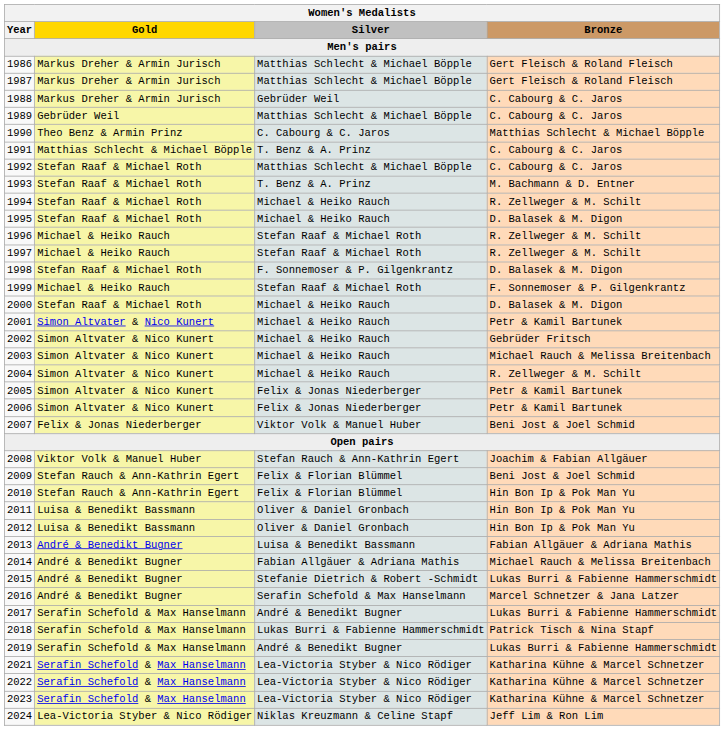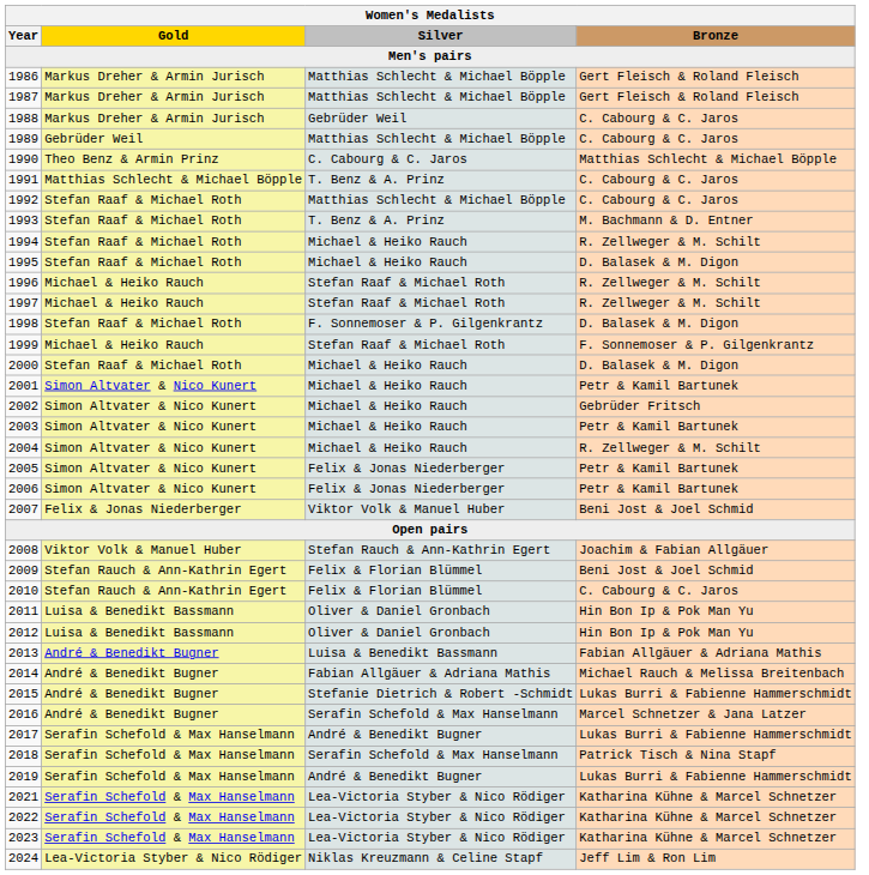 <table class="wikitable">
 <tr>
 <th colspan="5" style="text-align:center;"><strong>Women's Medalists</strong></th>
 </tr>
 <tr>
 <th>Year</th>
 <td style="text-align:center; background:gold;"><strong>Gold</strong></td>
 <td style="text-align:center; background:silver;"><strong>Silver</strong></td>
 <td style="text-align:center; background:#c96;"><strong>Bronze</strong></td>
 </tr>
 <tr style="background:#eee">
 <td style="text-align:center" colspan="4"><strong>Men's pairs</strong></td>
 </tr>
 <tr>
 <td>1986</td>
 <td bgcolor="#F7F6A8"> Markus Dreher & Armin Jurisch</td>
 <td bgcolor="#DCE5E5"> Matthias Schlecht & Michael Böpple</td>
 <td bgcolor="#FFDAB9"> Gert Fleisch & Roland Fleisch</td>
 </tr>
 <tr>
 <td>1987</td>
 <td bgcolor="#F7F6A8"> Markus Dreher & Armin Jurisch</td>
 <td bgcolor="#DCE5E5"> Matthias Schlecht & Michael Böpple</td>
 <td bgcolor="#FFDAB9"> Gert Fleisch & Roland Fleisch</td>
 </tr>
 <tr>
 <td>1988</td>
 <td bgcolor="#F7F6A8"> Markus Dreher & Armin Jurisch</td>
 <td bgcolor="#DCE5E5"> Gebrüder Weil</td>
 <td bgcolor="#FFDAB9"> C. Cabourg & C. Jaros</td>
 </tr>
 <tr>
 <td>1989</td>
 <td bgcolor="#F7F6A8"> Gebrüder Weil</td>
 <td bgcolor="#DCE5E5"> Matthias Schlecht & Michael Böpple</td>
 <td bgcolor="#FFDAB9"> C. Cabourg & C. Jaros</td>
 </tr>
 <tr>
 <td>1990</td>
 <td bgcolor="#F7F6A8"> Theo Benz & Armin Prinz</td>
 <td bgcolor="#DCE5E5"> C. Cabourg & C. Jaros</td>
 <td bgcolor="#FFDAB9"> Matthias Schlecht & Michael Böpple</td>
 </tr>
 <tr>
 <td>1991</td>
 <td bgcolor="#F7F6A8"> Matthias Schlecht & Michael Böpple</td>
 <td bgcolor="#DCE5E5"> T. Benz & A. Prinz</td>
 <td bgcolor="#FFDAB9"> C. Cabourg & C. Jaros</td>
 </tr>
 <tr>
 <td>1992</td>
 <td bgcolor="#F7F6A8"> Stefan Raaf & Michael Roth</td>
 <td bgcolor="#DCE5E5"> Matthias Schlecht & Michael Böpple</td>
 <td bgcolor="#FFDAB9"> C. Cabourg & C. Jaros</td>
 </tr>
 <tr>
 <td>1993</td>
 <td bgcolor="#F7F6A8"> Stefan Raaf & Michael Roth</td>
 <td bgcolor="#DCE5E5"> T. Benz & A. Prinz</td>
 <td bgcolor="#FFDAB9"> M. Bachmann & D. Entner</td>
 </tr>
 <tr>
 <td>1994</td>
 <td bgcolor="#F7F6A8"> Stefan Raaf & Michael Roth</td>
 <td bgcolor="#DCE5E5"> Michael & Heiko Rauch</td>
 <td bgcolor="#FFDAB9"> R. Zellweger & M. Schilt</td>
 </tr>
 <tr>
 <td>1995</td>
 <td bgcolor="#F7F6A8"> Stefan Raaf & Michael Roth</td>
 <td bgcolor="#DCE5E5"> Michael & Heiko Rauch</td>
 <td bgcolor="#FFDAB9"> D. Balasek & M. Digon</td>
 </tr>
 <tr>
 <td>1996</td>
 <td bgcolor="#F7F6A8"> Michael & Heiko Rauch</td>
 <td bgcolor="#DCE5E5"> Stefan Raaf & Michael Roth</td>
 <td bgcolor="#FFDAB9"> R. Zellweger & M. Schilt</td>
 </tr>
 <tr>
 <td>1997</td>
 <td bgcolor="#F7F6A8"> Michael & Heiko Rauch</td>
 <td bgcolor="#DCE5E5"> Stefan Raaf & Michael Roth</td>
 <td bgcolor="#FFDAB9"> R. Zellweger & M. Schilt</td>
 </tr>
 <tr>
 <td>1998</td>
 <td bgcolor="#F7F6A8"> Stefan Raaf & Michael Roth</td>
 <td bgcolor="#DCE5E5"> F. Sonnemoser & P. Gilgenkrantz</td>
 <td bgcolor="#FFDAB9"> D. Balasek & M. Digon</td>
 </tr>
 <tr>
 <td>1999</td>
 <td bgcolor="#F7F6A8"> Michael & Heiko Rauch</td>
 <td bgcolor="#DCE5E5"> Stefan Raaf & Michael Roth</td>
 <td bgcolor="#FFDAB9"> F. Sonnemoser & P. Gilgenkrantz</td>
 </tr>
 <tr>
 <td>2000</td>
 <td bgcolor="#F7F6A8"> Stefan Raaf & Michael Roth</td>
 <td bgcolor="#DCE5E5"> Michael & Heiko Rauch</td>
 <td bgcolor="#FFDAB9"> D. Balasek & M. Digon</td>
 </tr>
 <tr>
 <td>2001</td>
 <td bgcolor="#F7F6A8"> <a href='#'>Simon Altvater</a> & <a href='#'>Nico Kunert</a></td>
 <td bgcolor="#DCE5E5"> Michael & Heiko Rauch</td>
 <td bgcolor="#FFDAB9"> Petr & Kamil Bartunek</td>
 </tr>
 <tr>
 <td>2002</td>
 <td bgcolor="#F7F6A8"> Simon Altvater & Nico Kunert</td>
 <td bgcolor="#DCE5E5"> Michael & Heiko Rauch</td>
 <td bgcolor="#FFDAB9"> Gebrüder Fritsch</td>
 </tr>
 <tr>
 <td>2003</td>
 <td bgcolor="#F7F6A8"> Simon Altvater & Nico Kunert</td>
 <td bgcolor="#DCE5E5"> Michael & Heiko Rauch</td>
-<td bgcolor="#FFDAB9"> Michael Rauch & Melissa Breitenbach</td>
+<td bgcolor="#FFDAB9"> Petr & Kamil Bartunek</td>
 </tr>
 <tr>
 <td>2004</td>
 <td bgcolor="#F7F6A8"> Simon Altvater & Nico Kunert</td>
 <td bgcolor="#DCE5E5"> Michael & Heiko Rauch</td>
 <td bgcolor="#FFDAB9"> R. Zellweger & M. Schilt</td>
 </tr>
 <tr>
 <td>2005</td>
 <td bgcolor="#F7F6A8"> Simon Altvater & Nico Kunert</td>
 <td bgcolor="#DCE5E5"> Felix & Jonas Niederberger</td>
 <td bgcolor="#FFDAB9"> Petr & Kamil Bartunek</td>
 </tr>
 <tr>
 <td>2006</td>
 <td bgcolor="#F7F6A8"> Simon Altvater & Nico Kunert</td>
 <td bgcolor="#DCE5E5"> Felix & Jonas Niederberger</td>
 <td bgcolor="#FFDAB9"> Petr & Kamil Bartunek</td>
 </tr>
 <tr>
 <td>2007</td>
 <td bgcolor="#F7F6A8"> Felix & Jonas Niederberger</td>
 <td bgcolor="#DCE5E5"> Viktor Volk & Manuel Huber</td>
 <td bgcolor="#FFDAB9"> Beni Jost & Joel Schmid</td>
 </tr>
 <tr style="background:#eee">
 <td style="text-align:center" colspan="4"><strong>Open pairs</strong></td>
 </tr>
 <tr>
 <td>2008</td>
 <td bgcolor="#F7F6A8"> Viktor Volk & Manuel Huber</td>
 <td bgcolor="#DCE5E5"> Stefan Rauch & Ann-Kathrin Egert</td>
 <td bgcolor="#FFDAB9"> Joachim & Fabian Allgäuer</td>
 </tr>
 <tr>
 <td>2009</td>
 <td bgcolor="#F7F6A8"> Stefan Rauch & Ann-Kathrin Egert</td>
 <td bgcolor="#DCE5E5"> Felix & Florian Blümmel</td>
 <td bgcolor="#FFDAB9"> Beni Jost & Joel Schmid</td>
 </tr>
 <tr>
 <td>2010</td>
 <td bgcolor="#F7F6A8"> Stefan Rauch & Ann-Kathrin Egert</td>
 <td bgcolor="#DCE5E5"> Felix & Florian Blümmel</td>
-<td bgcolor="#FFDAB9"> Hin Bon Ip & Pok Man Yu</td>
+<td bgcolor="#FFDAB9"> C. Cabourg & C. Jaros</td>
 </tr>
 <tr>
 <td>2011</td>
 <td bgcolor="#F7F6A8"> Luisa & Benedikt Bassmann</td>
 <td bgcolor="#DCE5E5"> Oliver & Daniel Gronbach</td>
 <td bgcolor="#FFDAB9"> Hin Bon Ip & Pok Man Yu</td>
 </tr>
 <tr>
 <td>2012</td>
 <td bgcolor="#F7F6A8"> Luisa & Benedikt Bassmann</td>
 <td bgcolor="#DCE5E5"> Oliver & Daniel Gronbach</td>
 <td bgcolor="#FFDAB9"> Hin Bon Ip & Pok Man Yu</td>
 </tr>
 <tr>
 <td>2013</td>
 <td bgcolor="#F7F6A8"> <a href='#'>André & Benedikt Bugner</a></td>
 <td bgcolor="#DCE5E5"> Luisa & Benedikt Bassmann</td>
 <td bgcolor="#FFDAB9"> Fabian Allgäuer & Adriana Mathis</td>
 </tr>
 <tr>
 <td>2014</td>
 <td bgcolor="#F7F6A8"> André & Benedikt Bugner</td>
 <td bgcolor="#DCE5E5"> Fabian Allgäuer & Adriana Mathis</td>
 <td bgcolor="#FFDAB9"> Michael Rauch & Melissa Breitenbach</td>
 </tr>
 <tr>
 <td>2015</td>
 <td bgcolor="#F7F6A8"> André & Benedikt Bugner</td>
 <td bgcolor="#DCE5E5"> Stefanie Dietrich & Robert -Schmidt</td>
 <td bgcolor="#FFDAB9"> Lukas Burri & Fabienne Hammerschmidt</td>
 </tr>
 <tr>
 <td>2016</td>
 <td bgcolor="#F7F6A8"> André & Benedikt Bugner</td>
 <td bgcolor="#DCE5E5"> Serafin Schefold & Max Hanselmann</td>
 <td bgcolor="#FFDAB9"> Marcel Schnetzer & Jana Latzer</td>
 </tr>
 <tr>
 <td>2017</td>
 <td bgcolor="#F7F6A8"> Serafin Schefold & Max Hanselmann</td>
 <td bgcolor="#DCE5E5"> André & Benedikt Bugner</td>
 <td bgcolor="#FFDAB9"> Lukas Burri & Fabienne Hammerschmidt</td>
 </tr>
 <tr>
 <td>2018</td>
 <td bgcolor="#F7F6A8"> Serafin Schefold & Max Hanselmann</td>
-<td bgcolor="#DCE5E5"> Lukas Burri & Fabienne Hammerschmidt</td>
+<td bgcolor="#DCE5E5"> Serafin Schefold & Max Hanselmann</td>
 <td bgcolor="#FFDAB9"> Patrick Tisch & Nina Stapf</td>
 </tr>
 <tr>
 <td>2019</td>
 <td bgcolor="#F7F6A8"> Serafin Schefold & Max Hanselmann</td>
 <td bgcolor="#DCE5E5"> André & Benedikt Bugner</td>
 <td bgcolor="#FFDAB9"> Lukas Burri & Fabienne Hammerschmidt</td>
 </tr>
 <tr>
 <td>2021</td>
 <td bgcolor="#F7F6A8"> <a href='#'>Serafin Schefold</a> & <a href='#'>Max Hanselmann</a></td>
 <td bgcolor="#DCE5E5"> Lea-Victoria Styber & Nico Rödiger</td>
 <td bgcolor="#FFDAB9"> Katharina Kühne & Marcel Schnetzer</td>
 </tr>
 <tr>
 <td>2022</td>
 <td bgcolor="#F7F6A8"> <a href='#'>Serafin Schefold</a> & <a href='#'>Max Hanselmann</a></td>
 <td bgcolor="#DCE5E5"> Lea-Victoria Styber & Nico Rödiger</td>
 <td bgcolor="#FFDAB9"> Katharina Kühne & Marcel Schnetzer</td>
 </tr>
 <tr>
 <td>2023</td>
 <td bgcolor="#F7F6A8"> <a href='#'>Serafin Schefold</a> & <a href='#'>Max Hanselmann</a></td>
 <td bgcolor="#DCE5E5"> Lea-Victoria Styber & Nico Rödiger</td>
 <td bgcolor="#FFDAB9"> Katharina Kühne & Marcel Schnetzer</td>
 </tr>
 <tr>
 <td>2024</td>
 <td bgcolor="#F7F6A8"> Lea-Victoria Styber & Nico Rödiger</td>
 <td bgcolor="#DCE5E5"> Niklas Kreuzmann & Celine Stapf</td>
 <td bgcolor="#FFDAB9"> Jeff Lim & Ron Lim</td>
 </tr>
 </table>
